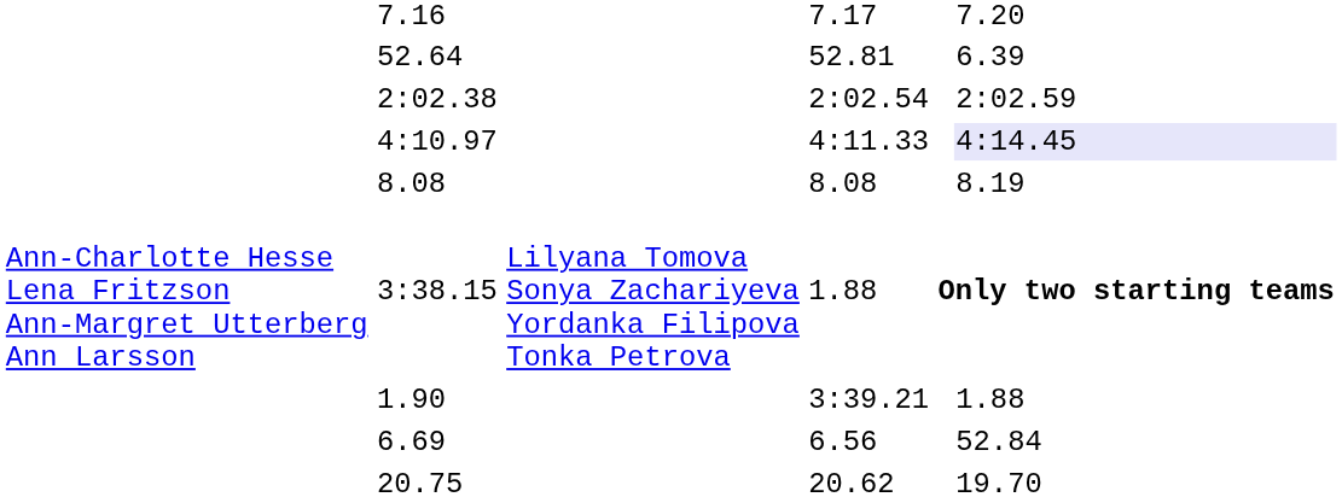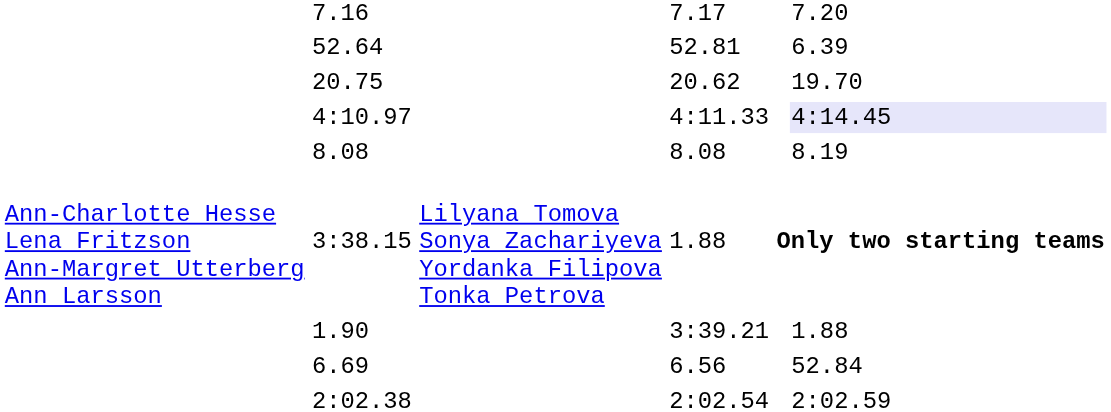 <table>
 <tr>
 <td></td>
 <td></td>
 <td>7.16 </td>
 <td></td>
 <td>7.17</td>
 <td></td>
 <td>7.20</td>
 </tr>
 <tr>
 <td></td>
 <td></td>
 <td>52.64 </td>
 <td></td>
 <td>52.81</td>
 <td></td>
 <td>6.39</td>
 </tr>
 <tr>
 <td></td>
 <td></td>
-<td>2:02.38  </td>
+<td>20.75 </td>
 <td></td>
-<td>2:02.54</td>
+<td>20.62</td>
 <td></td>
-<td>2:02.59</td>
+<td>19.70</td>
 </tr>
 <tr>
 <td></td>
 <td></td>
 <td>4:10.97 </td>
 <td></td>
 <td>4:11.33</td>
 <td></td>
 <td style="background: lavender;">4:14.45</td>
 </tr>
 <tr>
 <td></td>
 <td></td>
 <td>8.08</td>
 <td></td>
 <td>8.08</td>
 <td></td>
 <td>8.19</td>
 </tr>
 <tr>
 <td></td>
 <td><br><a href='#'>Ann-Charlotte Hesse</a><br><a href='#'>Lena Fritzson</a><br><a href='#'>Ann-Margret Utterberg</a><br><a href='#'>Ann Larsson</a></td>
 <td>3:38.15</td>
 <td><br><a href='#'>Lilyana Tomova</a><br><a href='#'>Sonya Zachariyeva</a><br><a href='#'>Yordanka Filipova</a><br><a href='#'>Tonka Petrova</a></td>
 <td>1.88</td>
 <th colspan=2>Only two starting teams</th>
 </tr>
 <tr>
 <td></td>
 <td></td>
 <td>1.90</td>
 <td></td>
 <td>3:39.21</td>
 <td></td>
 <td>1.88</td>
 </tr>
 <tr>
 <td></td>
 <td></td>
 <td>6.69 </td>
 <td></td>
 <td>6.56</td>
 <td></td>
 <td>52.84</td>
 </tr>
 <tr>
 <td></td>
 <td></td>
-<td>20.75 </td>
+<td>2:02.38  </td>
 <td></td>
-<td>20.62</td>
+<td>2:02.54</td>
 <td></td>
-<td>19.70</td>
+<td>2:02.59</td>
 </tr>
 </table>
